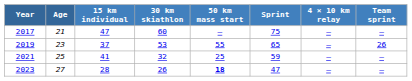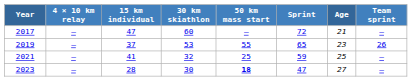 <table class="wikitable" style="font-size:95%; text-align:center; border:grey solid 1px; border-collapse:collapse; background:#ffffff;">
 <tr>
 <th style="background-color:#369; color:white; width:60px;"> Year </th>
-<th style="background-color:#369; color:white; width:40px;"> Age </th>
+<th style="background-color:#4180be; color:white; width:75px;"> 4 × 10 km <br> relay </th>
 <th style="background-color:#4180be; color:white; width:75px;"> 15 km <br> individual </th>
 <th style="background-color:#4180be; color:white; width:75px;"> 30 km <br> skiathlon </th>
 <th style="background-color:#4180be; color:white; width:75px;"> 50 km <br> mass start </th>
 <th style="background-color:#4180be; color:white; width:75px;"> Sprint </th>
-<th style="background-color:#4180be; color:white; width:75px;"> 4 × 10 km <br> relay </th>
+<th style="background-color:#369; color:white; width:40px;"> Age </th>
 <th style="background-color:#4180be; color:white; width:75px;"> Team <br> sprint </th>
 </tr>
 <tr>
 <td><a href='#'>2017</a></td>
-<td><em>21</em></td>
+<td><a href='#'>—</a></td>
 <td><a href='#'>47</a></td>
 <td><a href='#'>60</a></td>
 <td><a href='#'>—</a></td>
-<td><a href='#'>75</a></td>
-<td><a href='#'>—</a></td>
+<td><a href='#'>72</a></td>
+<td><em>21</em></td>
 <td><a href='#'>—</a></td>
 </tr>
 <tr>
 <td><a href='#'>2019</a></td>
-<td><em>23</em></td>
+<td><a href='#'>—</a></td>
 <td><a href='#'>37</a></td>
 <td><a href='#'>53</a></td>
 <td><a href='#'>55</a></td>
 <td><a href='#'>65</a></td>
-<td><a href='#'>—</a></td>
+<td><em>23</em></td>
 <td><a href='#'>26</a></td>
 </tr>
 <tr>
 <td><a href='#'>2021</a></td>
-<td><em>25</em></td>
+<td><a href='#'>—</a></td>
 <td><a href='#'>41</a></td>
 <td><a href='#'>32</a></td>
 <td><a href='#'>25</a></td>
 <td><a href='#'>59</a></td>
-<td><a href='#'>—</a></td>
+<td><em>25</em></td>
 <td><a href='#'>—</a></td>
 </tr>
 <tr>
 <td><a href='#'>2023</a></td>
-<td><em>27</em></td>
+<td><a href='#'>—</a></td>
 <td><a href='#'>28</a></td>
-<td><a href='#'>26</a></td>
+<td><a href='#'>30</a></td>
 <td><strong><a href='#'>18</a></strong></td>
 <td><a href='#'>47</a></td>
-<td><a href='#'>—</a></td>
+<td><em>27</em></td>
 <td><a href='#'>—</a></td>
 </tr>
 </table>
